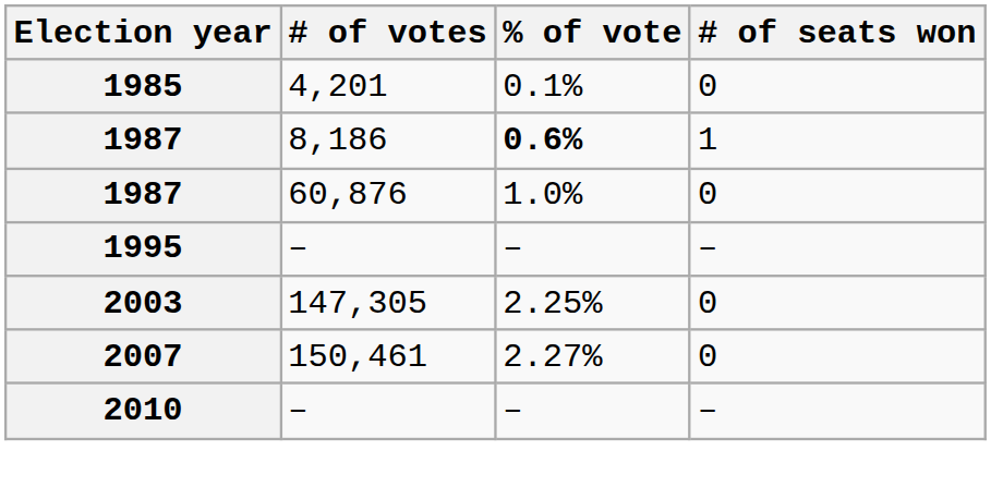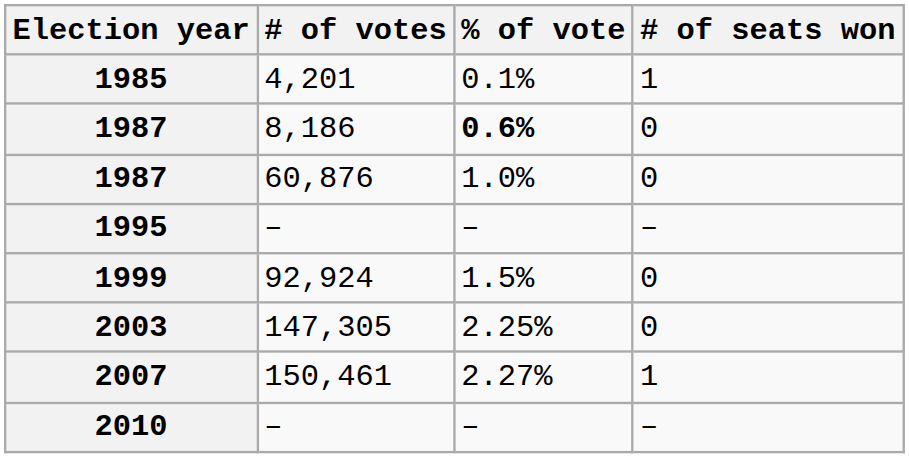 <table class="wikitable">
 <tr>
 <th>Election year</th>
 <th># of votes</th>
 <th>% of vote</th>
 <th># of seats won</th>
 </tr>
 <tr>
 <th>1985</th>
 <td>4,201</td>
 <td>0.1%</td>
-<td>0</td>
+<td>1</td>
 </tr>
 <tr>
 <th>1987</th>
 <td>8,186</td>
 <td><strong>0.6%</strong></td>
-<td>1</td>
+<td>0</td>
 </tr>
 <tr>
 <th>1987</th>
 <td>60,876</td>
 <td>1.0%</td>
 <td>0</td>
 </tr>
 <tr>
 <th>1995</th>
 <td>–</td>
 <td>–</td>
 <td>–</td>
 </tr>
 <tr>
+<th>1999</th>
+<td>92,924</td>
+<td>1.5%</td>
+<td>0</td>
+</tr>
+<tr>
 <th>2003</th>
 <td>147,305</td>
 <td>2.25%</td>
 <td>0</td>
 </tr>
 <tr>
 <th>2007</th>
 <td>150,461</td>
 <td>2.27%</td>
-<td>0</td>
+<td>1</td>
 </tr>
 <tr>
 <th>2010</th>
 <td>–</td>
 <td>–</td>
 <td>–</td>
 </tr>
 </table>
